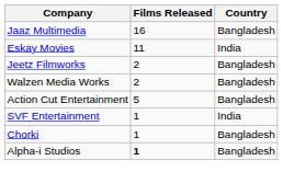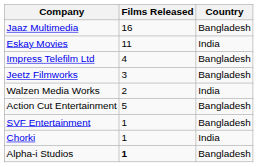 <table class="wikitable sortable">
 <tr>
 <th>Company</th>
 <th>Films Released</th>
 <th>Country</th>
 </tr>
 <tr>
 <td><a href='#'>Jaaz Multimedia</a></td>
 <td>16</td>
 <td>Bangladesh</td>
 </tr>
 <tr>
 <td><a href='#'>Eskay Movies</a></td>
 <td>11</td>
 <td>India</td>
 </tr>
 <tr>
+<td><a href='#'>Impress Telefilm Ltd</a></td>
+<td>4</td>
+<td>Bangladesh</td>
+</tr>
+<tr>
 <td><a href='#'>Jeetz Filmworks</a></td>
-<td>2</td>
+<td>3</td>
 <td>Bangladesh</td>
 </tr>
 <tr>
 <td>Walzen Media Works</td>
 <td>2</td>
-<td>Bangladesh</td>
+<td>India</td>
 </tr>
 <tr>
 <td>Action Cut Entertainment</td>
 <td>5</td>
 <td>Bangladesh</td>
 </tr>
 <tr>
 <td><a href='#'>SVF Entertainment</a></td>
 <td>1</td>
-<td>India</td>
+<td>Bangladesh</td>
 </tr>
 <tr>
 <td><a href='#'>Chorki</a></td>
 <td>1</td>
-<td>Bangladesh</td>
+<td>India</td>
 </tr>
 <tr>
 <td>Alpha-i Studios</td>
 <td><strong>1</strong></td>
 <td>Bangladesh</td>
 </tr>
 </table>
